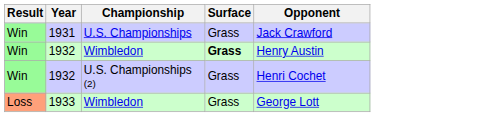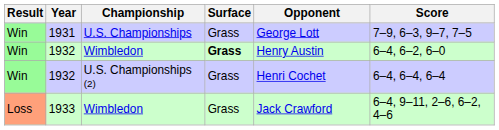 <table class='sortable wikitable'>
 <tr>
 <th style="width:45px">Result</th>
 <th style="width:40px">Year</th>
 <th style="width:160px">Championship</th>
 <th style="width:50px">Surface</th>
 <th style="width:150px">Opponent</th>
+<th style="width:160px" class="unsortable">Score</th>
 </tr>
 <tr style="background:#ccf;">
 <td style="background:#98FB98;">Win</td>
 <td>1931</td>
 <td><a href='#'>U.S. Championships</a></td>
 <td>Grass</td>
-<td> <a href='#'>Jack Crawford</a></td>
+<td> <a href='#'>George Lott</a></td>
+<td>7–9, 6–3, 9–7, 7–5</td>
 </tr>
 <tr style="background:#CCFFCC;">
 <td style="background:#98FB98;">Win</td>
 <td>1932</td>
 <td><a href='#'>Wimbledon</a></td>
 <td><strong>Grass</strong></td>
 <td> <a href='#'>Henry Austin</a></td>
+<td>6–4, 6–2, 6–0</td>
 </tr>
 <tr style="background:#ccf;">
 <td style="background:#98FB98;">Win</td>
 <td>1932</td>
 <td>U.S. Championships <small>(2)</small></td>
 <td>Grass</td>
 <td> <a href='#'>Henri Cochet</a></td>
+<td>6–4, 6–4, 6–4</td>
 </tr>
 <tr style="background:#CCFFCC;">
 <td style="background:#FFA07A;">Loss</td>
 <td>1933</td>
 <td><a href='#'>Wimbledon</a></td>
 <td>Grass</td>
-<td> <a href='#'>George Lott</a></td>
+<td> <a href='#'>Jack Crawford</a></td>
+<td>6–4, 9–11, 2–6, 6–2, 4–6</td>
 </tr>
 </table>
